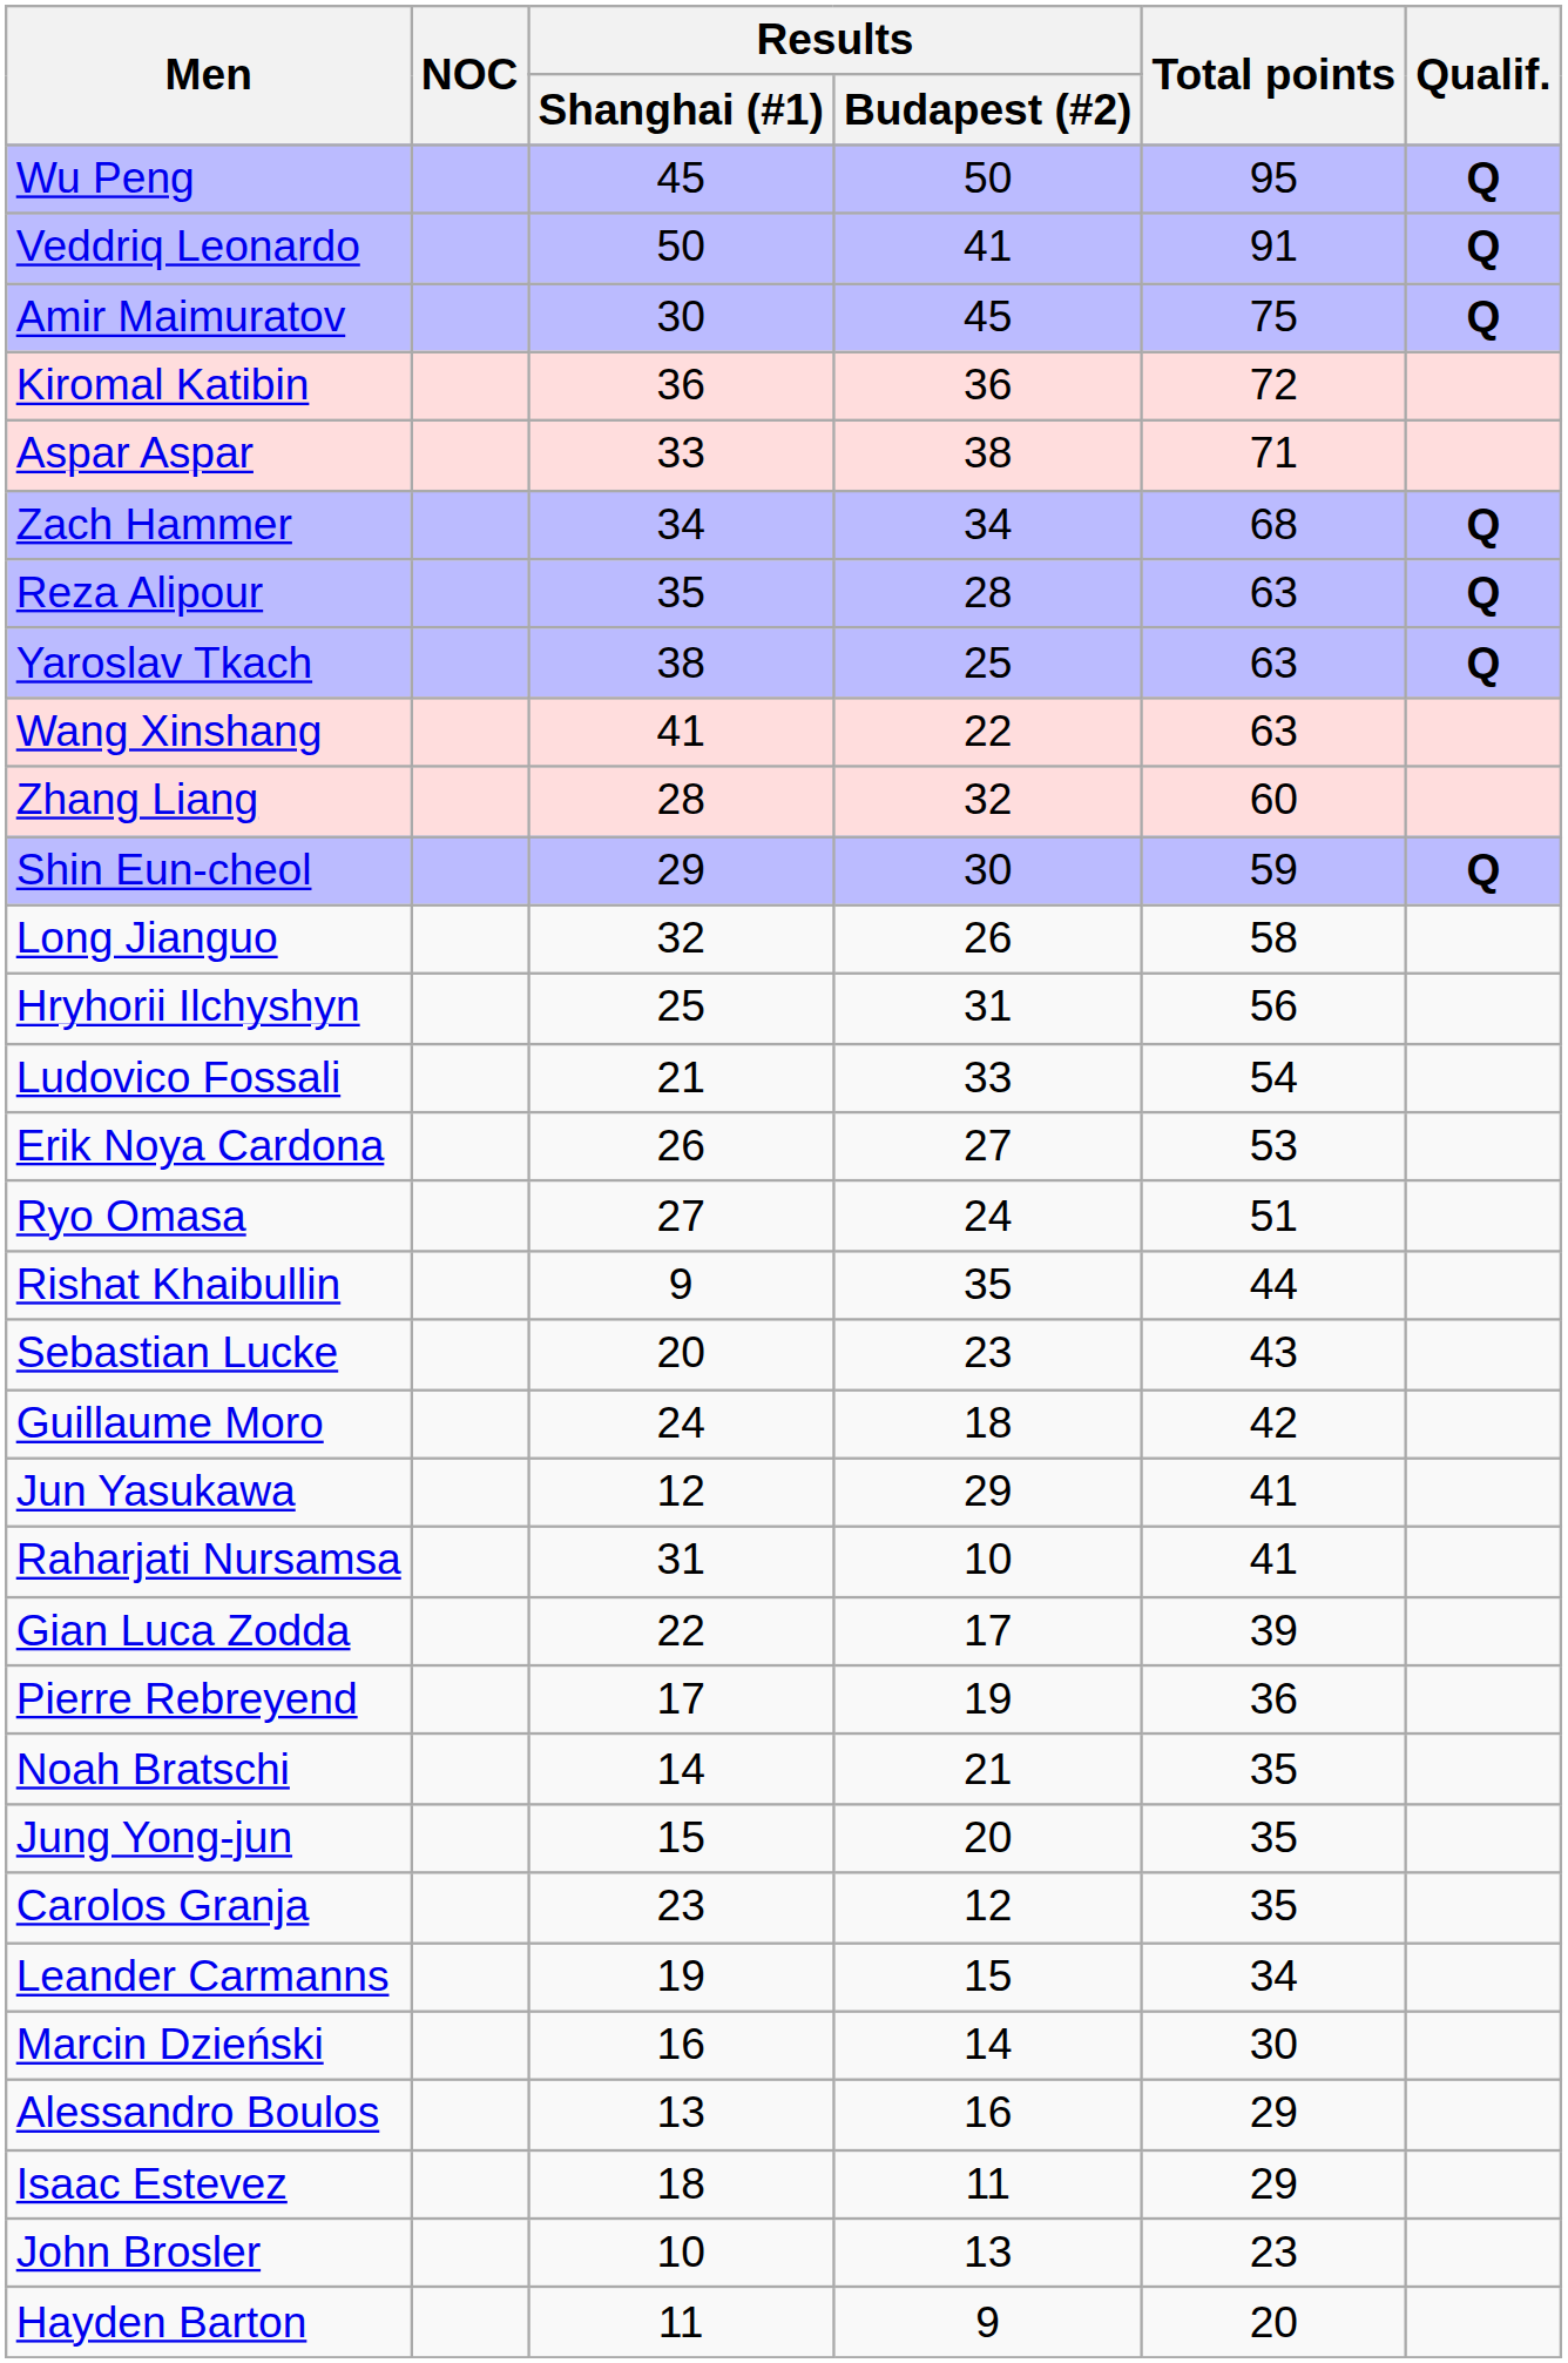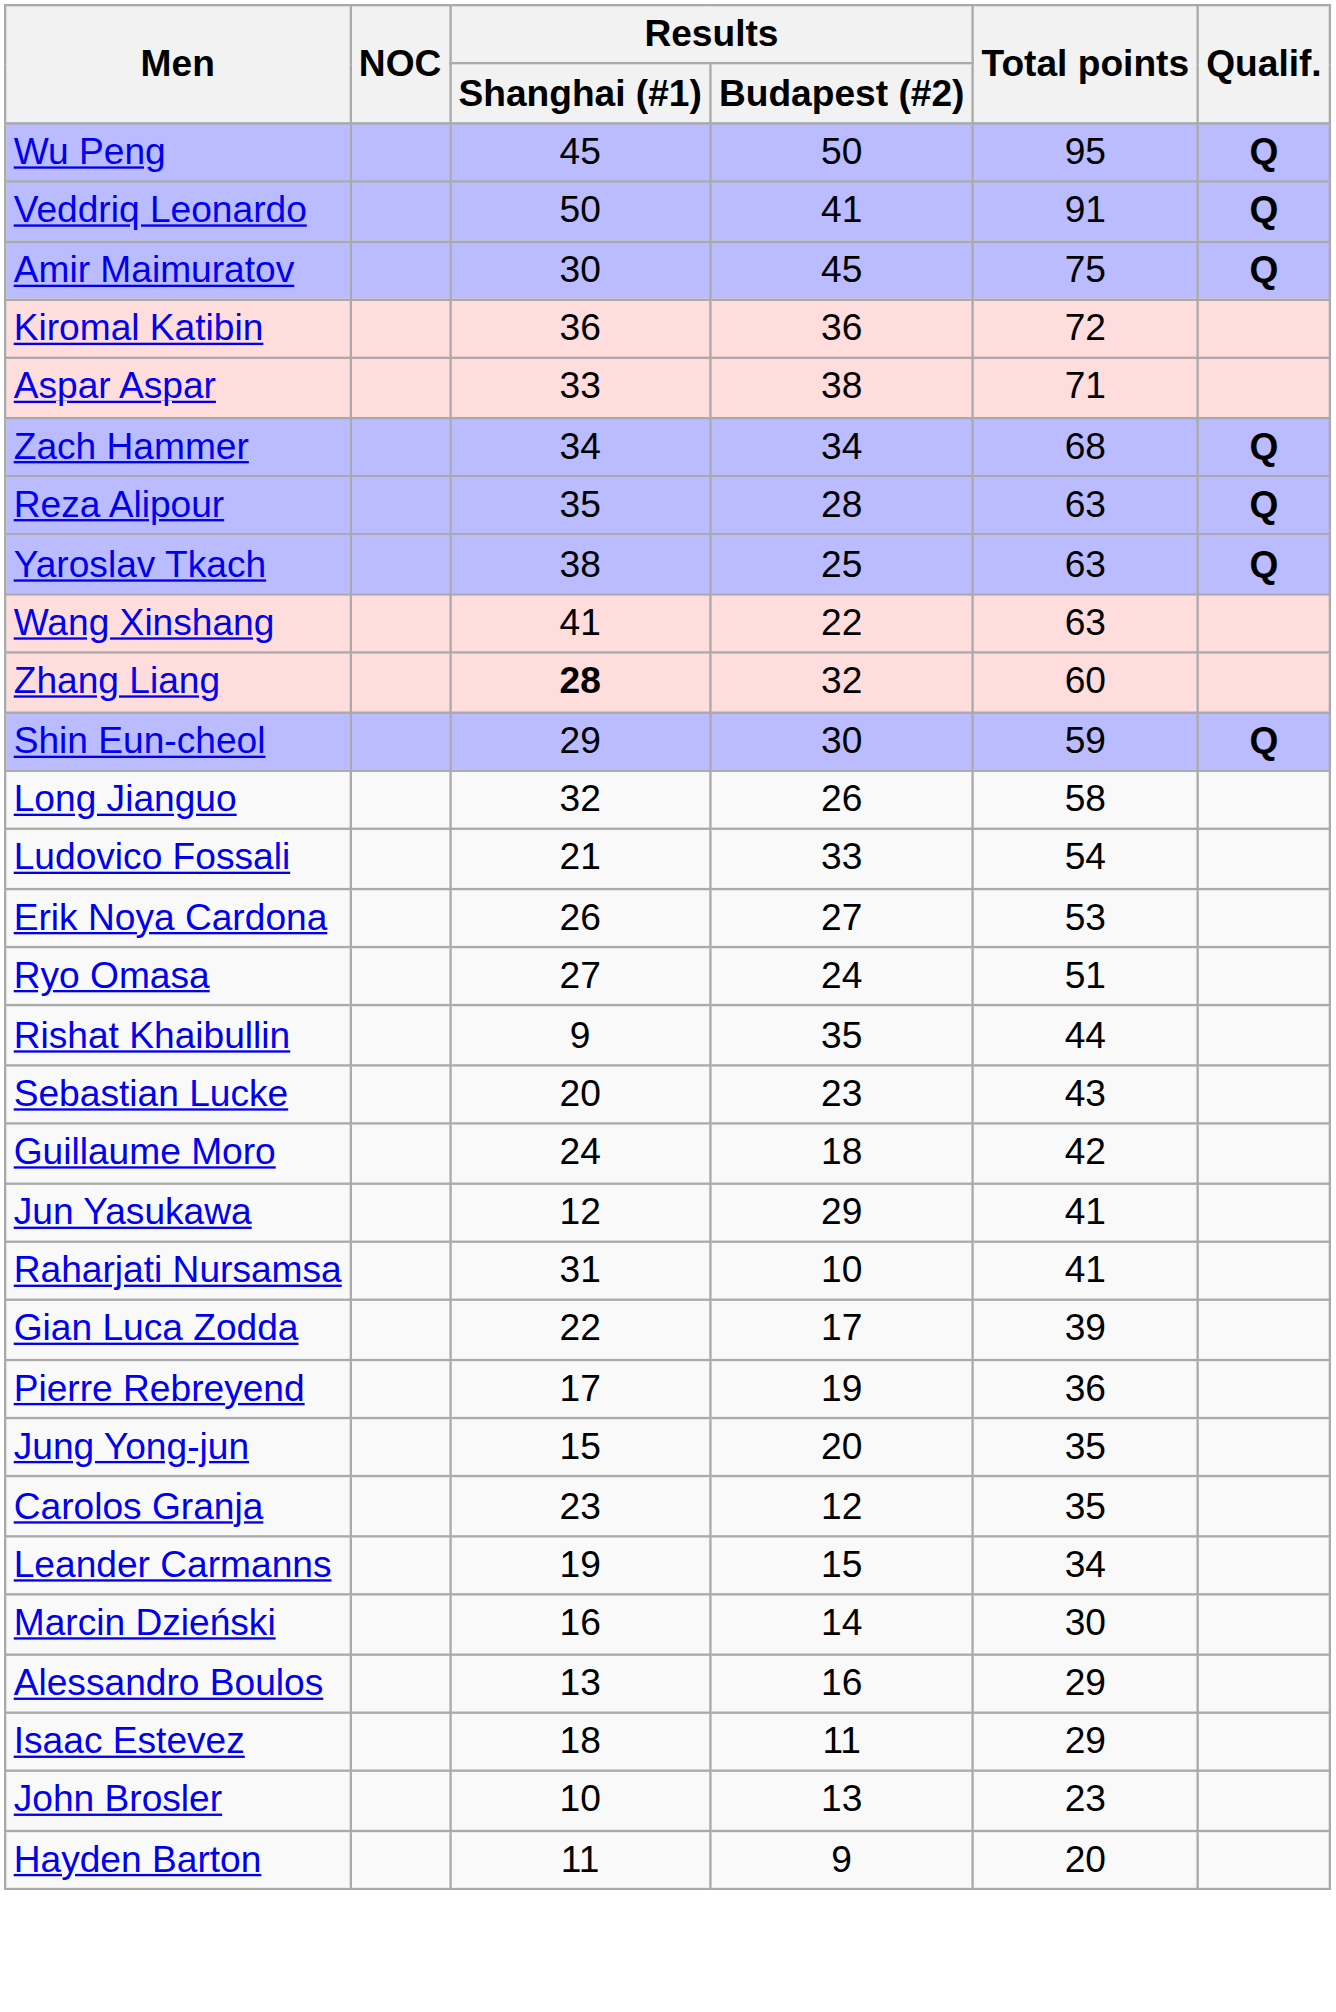 <table class="wikitable sortable" style="text-align:center;">
 <tr>
 <th rowspan="2">Men</th>
 <th rowspan="2">NOC</th>
 <th colspan="2">Results</th>
 <th rowspan="2">Total points</th>
 <th rowspan="2">Qualif.</th>
 </tr>
 <tr>
 <th>Shanghai (#1)</th>
 <th>Budapest (#2)</th>
 </tr>
 <tr bgcolor=bbbbff>
 <td style="text-align:left;"><a href='#'>Wu Peng</a></td>
 <td align=left></td>
 <td>45</td>
 <td>50</td>
 <td>95</td>
 <td><strong>Q</strong></td>
 </tr>
 <tr bgcolor=bbbbff>
 <td style="text-align:left;"><a href='#'>Veddriq Leonardo</a></td>
 <td align=left></td>
 <td>50</td>
 <td>41</td>
 <td>91</td>
 <td><strong>Q</strong></td>
 </tr>
 <tr bgcolor=bbbbff>
 <td style="text-align:left;"><a href='#'>Amir Maimuratov</a></td>
 <td align=left></td>
 <td>30</td>
 <td>45</td>
 <td>75</td>
 <td><strong>Q</strong></td>
 </tr>
 <tr bgcolor=ffdddd>
 <td style="text-align:left;"><a href='#'>Kiromal Katibin</a></td>
 <td align=left></td>
 <td>36</td>
 <td>36</td>
 <td>72</td>
 <td></td>
 </tr>
 <tr bgcolor=ffdddd>
 <td style="text-align:left;"><a href='#'>Aspar Aspar</a></td>
 <td align=left></td>
 <td>33</td>
 <td>38</td>
 <td>71</td>
 <td></td>
 </tr>
 <tr bgcolor=bbbbff>
 <td style="text-align:left;"><a href='#'>Zach Hammer</a></td>
 <td align=left></td>
 <td>34</td>
 <td>34</td>
 <td>68</td>
 <td><strong>Q</strong></td>
 </tr>
 <tr bgcolor=bbbbff>
 <td style="text-align:left;"><a href='#'>Reza Alipour</a></td>
 <td align=left></td>
 <td>35</td>
 <td>28</td>
 <td>63</td>
 <td><strong>Q</strong></td>
 </tr>
 <tr bgcolor=bbbbff>
 <td style="text-align:left;"><a href='#'>Yaroslav Tkach</a></td>
 <td align=left></td>
 <td>38</td>
 <td>25</td>
 <td>63</td>
 <td><strong>Q</strong></td>
 </tr>
 <tr bgcolor=ffdddd>
 <td style="text-align:left;"><a href='#'>Wang Xinshang</a></td>
 <td align=left></td>
 <td>41</td>
 <td>22</td>
 <td>63</td>
 <td></td>
 </tr>
 <tr bgcolor=ffdddd>
 <td style="text-align:left;"><a href='#'>Zhang Liang</a></td>
 <td align=left></td>
-<td>28</td>
+<td><strong>28</strong></td>
 <td>32</td>
 <td>60</td>
 <td></td>
 </tr>
 <tr bgcolor=bbbbff>
 <td style="text-align:left;"><a href='#'>Shin Eun-cheol</a></td>
 <td align=left></td>
 <td>29</td>
 <td>30</td>
 <td>59</td>
 <td><strong>Q</strong></td>
 </tr>
 <tr>
 <td style="text-align:left;"><a href='#'>Long Jianguo</a></td>
 <td align=left></td>
 <td>32</td>
 <td>26</td>
 <td>58</td>
-<td></td>
-</tr>
-<tr>
-<td style="text-align:left;"><a href='#'>Hryhorii Ilchyshyn</a></td>
-<td align=left></td>
-<td>25</td>
-<td>31</td>
-<td>56</td>
 <td></td>
 </tr>
 <tr>
 <td style="text-align:left;"><a href='#'>Ludovico Fossali</a></td>
 <td align=left></td>
 <td>21</td>
 <td>33</td>
 <td>54</td>
 <td></td>
 </tr>
 <tr>
 <td style="text-align:left;"><a href='#'>Erik Noya Cardona</a></td>
 <td align=left></td>
 <td>26</td>
 <td>27</td>
 <td>53</td>
 <td></td>
 </tr>
 <tr>
 <td style="text-align:left;"><a href='#'>Ryo Omasa</a></td>
 <td align=left></td>
 <td>27</td>
 <td>24</td>
 <td>51</td>
 <td></td>
 </tr>
 <tr>
 <td style="text-align:left;"><a href='#'>Rishat Khaibullin</a></td>
 <td align=left></td>
 <td>9</td>
 <td>35</td>
 <td>44</td>
 <td></td>
 </tr>
 <tr>
 <td style="text-align:left;"><a href='#'>Sebastian Lucke</a></td>
 <td align=left></td>
 <td>20</td>
 <td>23</td>
 <td>43</td>
 <td></td>
 </tr>
 <tr>
 <td style="text-align:left;"><a href='#'>Guillaume Moro</a></td>
 <td align=left></td>
 <td>24</td>
 <td>18</td>
 <td>42</td>
 <td></td>
 </tr>
 <tr>
 <td style="text-align:left;"><a href='#'>Jun Yasukawa</a></td>
 <td align=left></td>
 <td>12</td>
 <td>29</td>
 <td>41</td>
 <td></td>
 </tr>
 <tr>
 <td style="text-align:left;"><a href='#'>Raharjati Nursamsa</a></td>
 <td align=left></td>
 <td>31</td>
 <td>10</td>
 <td>41</td>
 <td></td>
 </tr>
 <tr>
 <td style="text-align:left;"><a href='#'>Gian Luca Zodda</a></td>
 <td align=left></td>
 <td>22</td>
 <td>17</td>
 <td>39</td>
 <td></td>
 </tr>
 <tr>
 <td style="text-align:left;"><a href='#'>Pierre Rebreyend</a></td>
 <td align=left></td>
 <td>17</td>
 <td>19</td>
 <td>36</td>
 <td></td>
 </tr>
 <tr>
-<td style="text-align:left;"><a href='#'>Noah Bratschi</a></td>
-<td align=left></td>
-<td>14</td>
-<td>21</td>
-<td>35</td>
-<td></td>
-</tr>
-<tr>
 <td style="text-align:left;"><a href='#'>Jung Yong-jun</a></td>
 <td align=left></td>
 <td>15</td>
 <td>20</td>
 <td>35</td>
 <td></td>
 </tr>
 <tr>
 <td style="text-align:left;"><a href='#'>Carolos Granja</a></td>
 <td align=left></td>
 <td>23</td>
 <td>12</td>
 <td>35</td>
 <td></td>
 </tr>
 <tr>
 <td style="text-align:left;"><a href='#'>Leander Carmanns</a></td>
 <td align=left></td>
 <td>19</td>
 <td>15</td>
 <td>34</td>
 <td></td>
 </tr>
 <tr>
 <td style="text-align:left;"><a href='#'>Marcin Dzieński</a></td>
 <td align=left></td>
 <td>16</td>
 <td>14</td>
 <td>30</td>
 <td></td>
 </tr>
 <tr>
 <td style="text-align:left;"><a href='#'>Alessandro Boulos</a></td>
 <td align=left></td>
 <td>13</td>
 <td>16</td>
 <td>29</td>
 <td></td>
 </tr>
 <tr>
 <td style="text-align:left;"><a href='#'>Isaac Estevez</a></td>
 <td align=left></td>
 <td>18</td>
 <td>11</td>
 <td>29</td>
 <td></td>
 </tr>
 <tr>
 <td style="text-align:left;"><a href='#'>John Brosler</a></td>
 <td align=left></td>
 <td>10</td>
 <td>13</td>
 <td>23</td>
 <td></td>
 </tr>
 <tr>
 <td style="text-align:left;"><a href='#'>Hayden Barton</a></td>
 <td align=left></td>
 <td>11</td>
 <td>9</td>
 <td>20</td>
 <td></td>
 </tr>
 </table>
